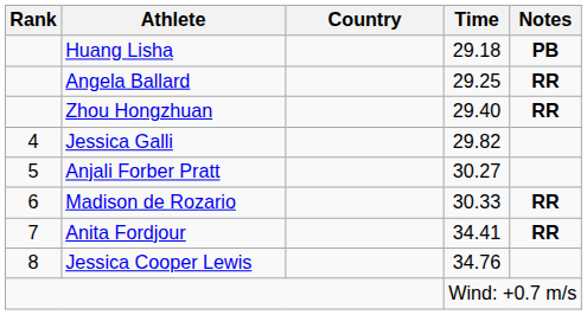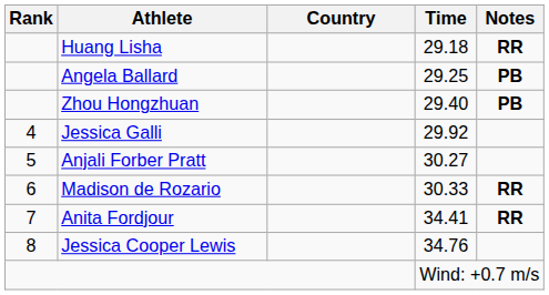 <table class="wikitable sortable" style="text-align:center">
 <tr>
 <th>Rank</th>
 <th style="width:180px">Athlete</th>
 <th style="width:125px">Country</th>
 <th>Time</th>
 <th>Notes</th>
 </tr>
 <tr>
 <td></td>
 <td style="text-align:left;"><a href='#'>Huang Lisha</a></td>
 <td style="text-align:left;"></td>
 <td>29.18</td>
-<td><strong>PB</strong></td>
+<td><strong>RR</strong></td>
 </tr>
 <tr>
 <td></td>
 <td style="text-align:left;"><a href='#'>Angela Ballard</a></td>
 <td style="text-align:left;"></td>
 <td>29.25</td>
-<td><strong>RR</strong></td>
+<td><strong>PB</strong></td>
 </tr>
 <tr>
 <td></td>
 <td style="text-align:left;"><a href='#'>Zhou Hongzhuan</a></td>
 <td style="text-align:left;"></td>
 <td>29.40</td>
-<td><strong>RR</strong></td>
+<td><strong>PB</strong></td>
 </tr>
 <tr>
 <td>4</td>
 <td style="text-align:left;"><a href='#'>Jessica Galli</a></td>
 <td style="text-align:left;"></td>
-<td>29.82</td>
+<td>29.92</td>
 <td></td>
 </tr>
 <tr>
 <td>5</td>
 <td style="text-align:left;"><a href='#'>Anjali Forber Pratt</a></td>
 <td style="text-align:left;"></td>
 <td>30.27</td>
 <td></td>
 </tr>
 <tr>
 <td>6</td>
 <td style="text-align:left;"><a href='#'>Madison de Rozario</a></td>
 <td style="text-align:left;"></td>
 <td>30.33</td>
 <td><strong>RR</strong></td>
 </tr>
 <tr>
 <td>7</td>
 <td style="text-align:left;"><a href='#'>Anita Fordjour</a></td>
 <td style="text-align:left;"></td>
 <td>34.41</td>
 <td><strong>RR</strong></td>
 </tr>
 <tr>
 <td>8</td>
 <td style="text-align:left;"><a href='#'>Jessica Cooper Lewis</a></td>
 <td style="text-align:left;"></td>
 <td>34.76</td>
 <td></td>
 </tr>
 <tr class="sortbottom">
 <td colspan="3"></td>
 <td colspan="2">Wind: +0.7 m/s</td>
 </tr>
 </table>
